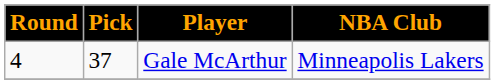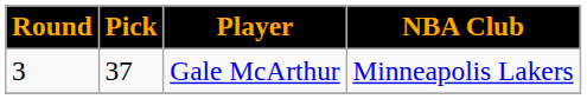 <table class="wikitable" width="text-align:center;">
 <tr>
 <th style="background:black;color:orange;">Round</th>
 <th style="background:black;color:orange;">Pick</th>
 <th style="background:black;color:orange;">Player</th>
 <th style="background:black;color:orange;">NBA Club</th>
 </tr>
 <tr>
-<td>4</td>
+<td>3</td>
 <td>37</td>
 <td><a href='#'>Gale McArthur</a></td>
 <td><a href='#'>Minneapolis Lakers</a></td>
 </tr>
 <tr>
 </tr>
 </table>
